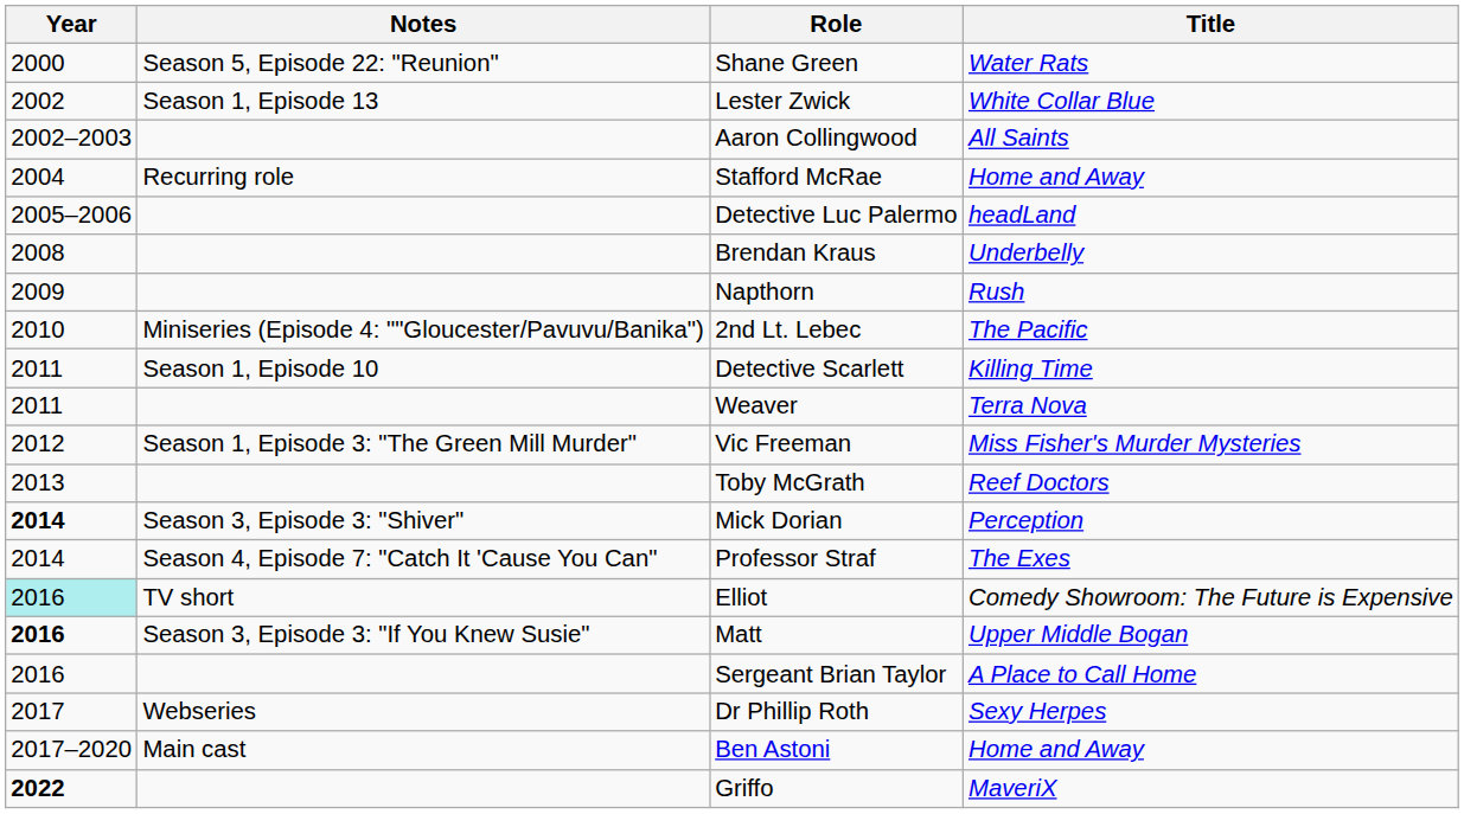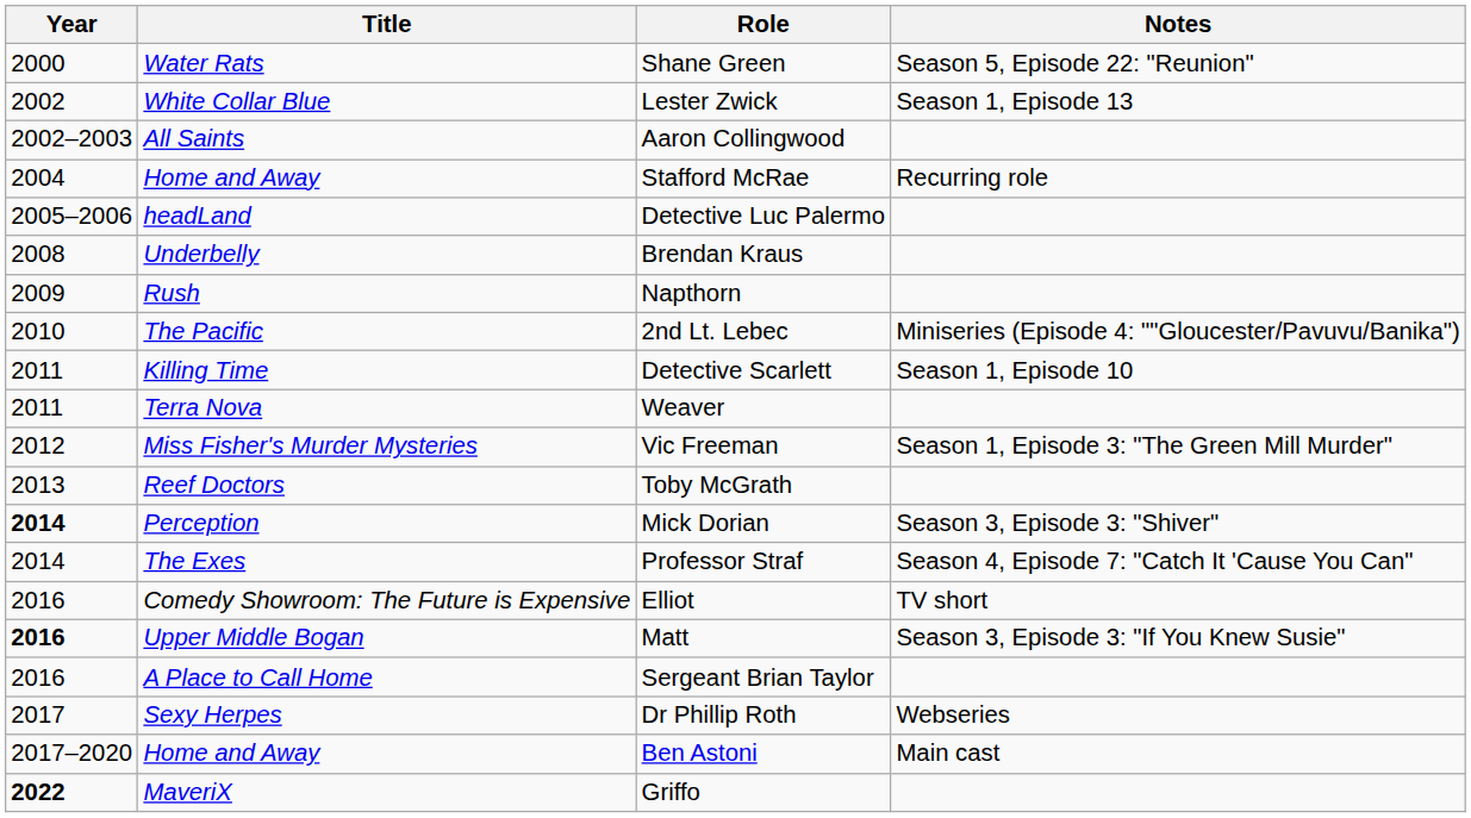 <table class="wikitable plainrowheaders sortable">
 <tr>
 <th scope="col">Year</th>
+<th scope="col">Title</th>
+<th scope="col">Role</th>
 <th class="unsortable">Notes</th>
-<th scope="col">Role</th>
-<th scope="col">Title</th>
 </tr>
 <tr>
 <td>2000</td>
+<td><em><a href='#'>Water Rats</a></em></td>
+<td>Shane Green</td>
 <td>Season 5, Episode 22: "Reunion"</td>
-<td>Shane Green</td>
-<td><em><a href='#'>Water Rats</a></em></td>
 </tr>
 <tr>
 <td>2002</td>
+<td><em><a href='#'>White Collar Blue</a></em></td>
+<td>Lester Zwick</td>
 <td>Season 1, Episode 13</td>
-<td>Lester Zwick</td>
-<td><em><a href='#'>White Collar Blue</a></em></td>
 </tr>
 <tr>
 <td>2002–2003</td>
+<td><em><a href='#'>All Saints</a></em></td>
+<td>Aaron Collingwood</td>
 <td></td>
-<td>Aaron Collingwood</td>
-<td><em><a href='#'>All Saints</a></em></td>
 </tr>
 <tr>
 <td>2004</td>
+<td><em><a href='#'>Home and Away</a></em></td>
+<td>Stafford McRae</td>
 <td>Recurring role</td>
-<td>Stafford McRae</td>
-<td><em><a href='#'>Home and Away</a></em></td>
 </tr>
 <tr>
 <td>2005–2006</td>
+<td><em><a href='#'>headLand</a></em></td>
+<td>Detective Luc Palermo</td>
 <td></td>
-<td>Detective Luc Palermo</td>
-<td><em><a href='#'>headLand</a></em></td>
 </tr>
 <tr>
 <td>2008</td>
+<td><em><a href='#'>Underbelly</a></em></td>
+<td>Brendan Kraus</td>
 <td></td>
-<td>Brendan Kraus</td>
-<td><em><a href='#'>Underbelly</a></em></td>
 </tr>
 <tr>
 <td>2009</td>
+<td><em><a href='#'>Rush</a></em></td>
+<td>Napthorn</td>
 <td></td>
-<td>Napthorn</td>
-<td><em><a href='#'>Rush</a></em></td>
 </tr>
 <tr>
 <td>2010</td>
+<td><em><a href='#'>The Pacific</a></em></td>
+<td>2nd Lt. Lebec</td>
 <td>Miniseries (Episode 4: ""Gloucester/Pavuvu/Banika")</td>
-<td>2nd Lt. Lebec</td>
-<td><em><a href='#'>The Pacific</a></em></td>
 </tr>
 <tr>
 <td>2011</td>
+<td><em><a href='#'>Killing Time</a></em></td>
+<td>Detective Scarlett</td>
 <td>Season 1, Episode 10</td>
-<td>Detective Scarlett</td>
-<td><em><a href='#'>Killing Time</a></em></td>
 </tr>
 <tr>
 <td>2011</td>
+<td><em><a href='#'>Terra Nova</a></em></td>
+<td>Weaver</td>
 <td></td>
-<td>Weaver</td>
-<td><em><a href='#'>Terra Nova</a></em></td>
 </tr>
 <tr>
 <td>2012</td>
+<td><em><a href='#'>Miss Fisher's Murder Mysteries</a></em></td>
+<td>Vic Freeman</td>
 <td>Season 1, Episode 3: "The Green Mill Murder"</td>
-<td>Vic Freeman</td>
-<td><em><a href='#'>Miss Fisher's Murder Mysteries</a></em></td>
 </tr>
 <tr>
 <td>2013</td>
+<td><em><a href='#'>Reef Doctors</a></em></td>
+<td>Toby McGrath</td>
 <td></td>
-<td>Toby McGrath</td>
-<td><em><a href='#'>Reef Doctors</a></em></td>
 </tr>
 <tr>
 <td><strong>2014</strong></td>
+<td><em><a href='#'>Perception</a></em></td>
+<td>Mick Dorian</td>
 <td>Season 3, Episode 3: "Shiver"</td>
-<td>Mick Dorian</td>
-<td><em><a href='#'>Perception</a></em></td>
 </tr>
 <tr>
 <td>2014</td>
+<td><em><a href='#'>The Exes</a></em></td>
+<td>Professor Straf</td>
 <td>Season 4, Episode 7: "Catch It 'Cause You Can"</td>
-<td>Professor Straf</td>
-<td><em><a href='#'>The Exes</a></em></td>
 </tr>
 <tr>
-<td style="background: paleturquoise;">2016</td>
+<td>2016</td>
+<td><em>Comedy Showroom: The Future is Expensive</em></td>
+<td>Elliot</td>
 <td>TV short</td>
-<td>Elliot</td>
-<td><em>Comedy Showroom: The Future is Expensive</em></td>
 </tr>
 <tr>
 <td><strong>2016</strong></td>
+<td><em><a href='#'>Upper Middle Bogan</a></em></td>
+<td>Matt</td>
 <td>Season 3, Episode 3: "If You Knew Susie"</td>
-<td>Matt</td>
-<td><em><a href='#'>Upper Middle Bogan</a></em></td>
 </tr>
 <tr>
 <td>2016</td>
+<td><em><a href='#'>A Place to Call Home</a></em></td>
+<td>Sergeant Brian Taylor</td>
 <td></td>
-<td>Sergeant Brian Taylor</td>
-<td><em><a href='#'>A Place to Call Home</a></em></td>
 </tr>
 <tr>
 <td>2017</td>
+<td><em><a href='#'>Sexy Herpes</a></em></td>
+<td>Dr Phillip Roth</td>
 <td>Webseries</td>
-<td>Dr Phillip Roth</td>
-<td><em><a href='#'>Sexy Herpes</a></em></td>
 </tr>
 <tr>
 <td>2017–2020</td>
+<td><em><a href='#'>Home and Away</a></em></td>
+<td><a href='#'>Ben Astoni</a></td>
 <td>Main cast</td>
-<td><a href='#'>Ben Astoni</a></td>
-<td><em><a href='#'>Home and Away</a></em></td>
 </tr>
 <tr>
 <td><strong>2022</strong></td>
+<td><em><a href='#'>MaveriX</a></em></td>
+<td>Griffo</td>
 <td></td>
-<td>Griffo</td>
-<td><em><a href='#'>MaveriX</a></em></td>
 </tr>
 </table>
